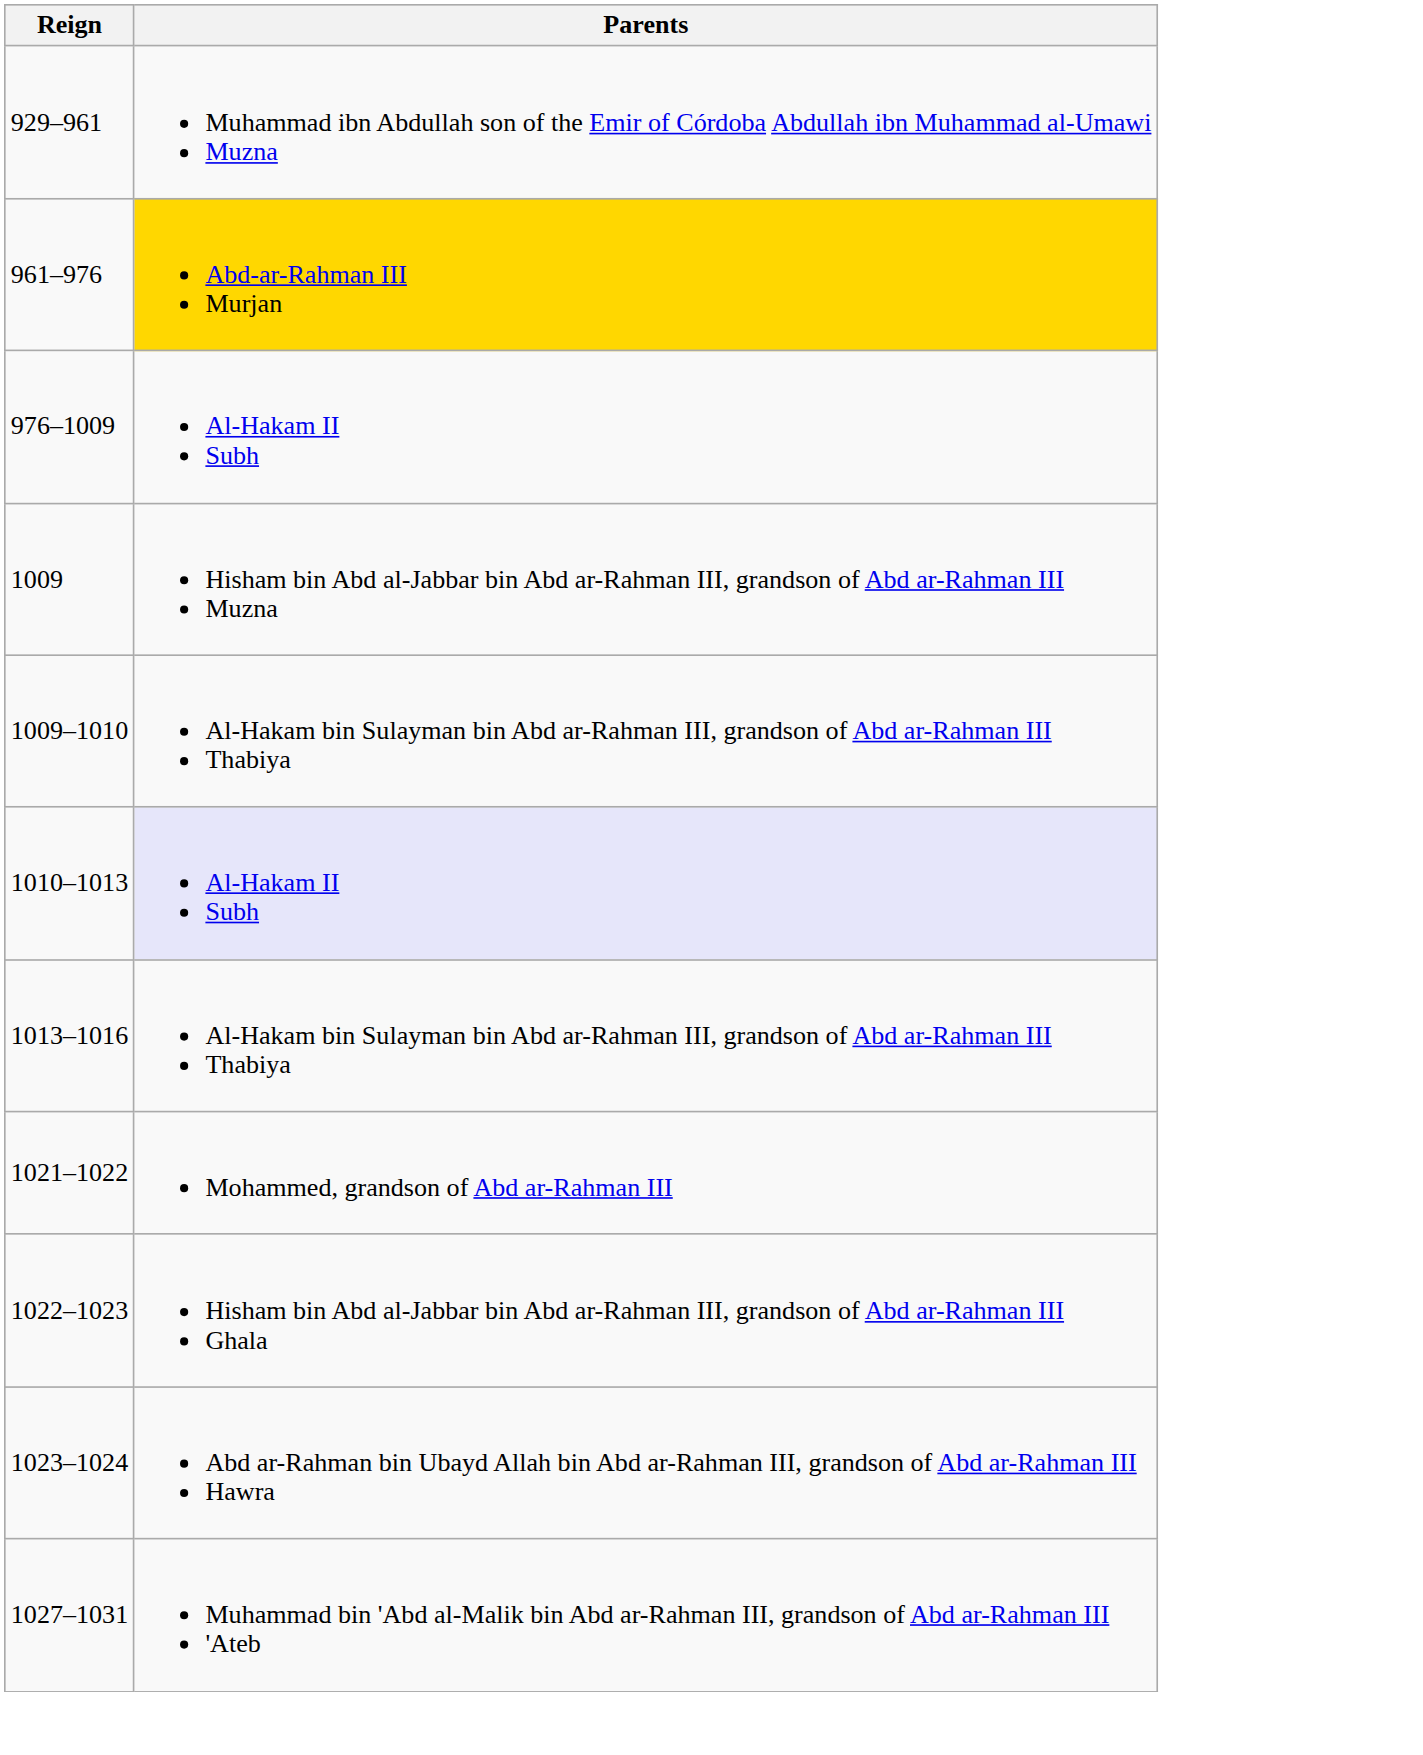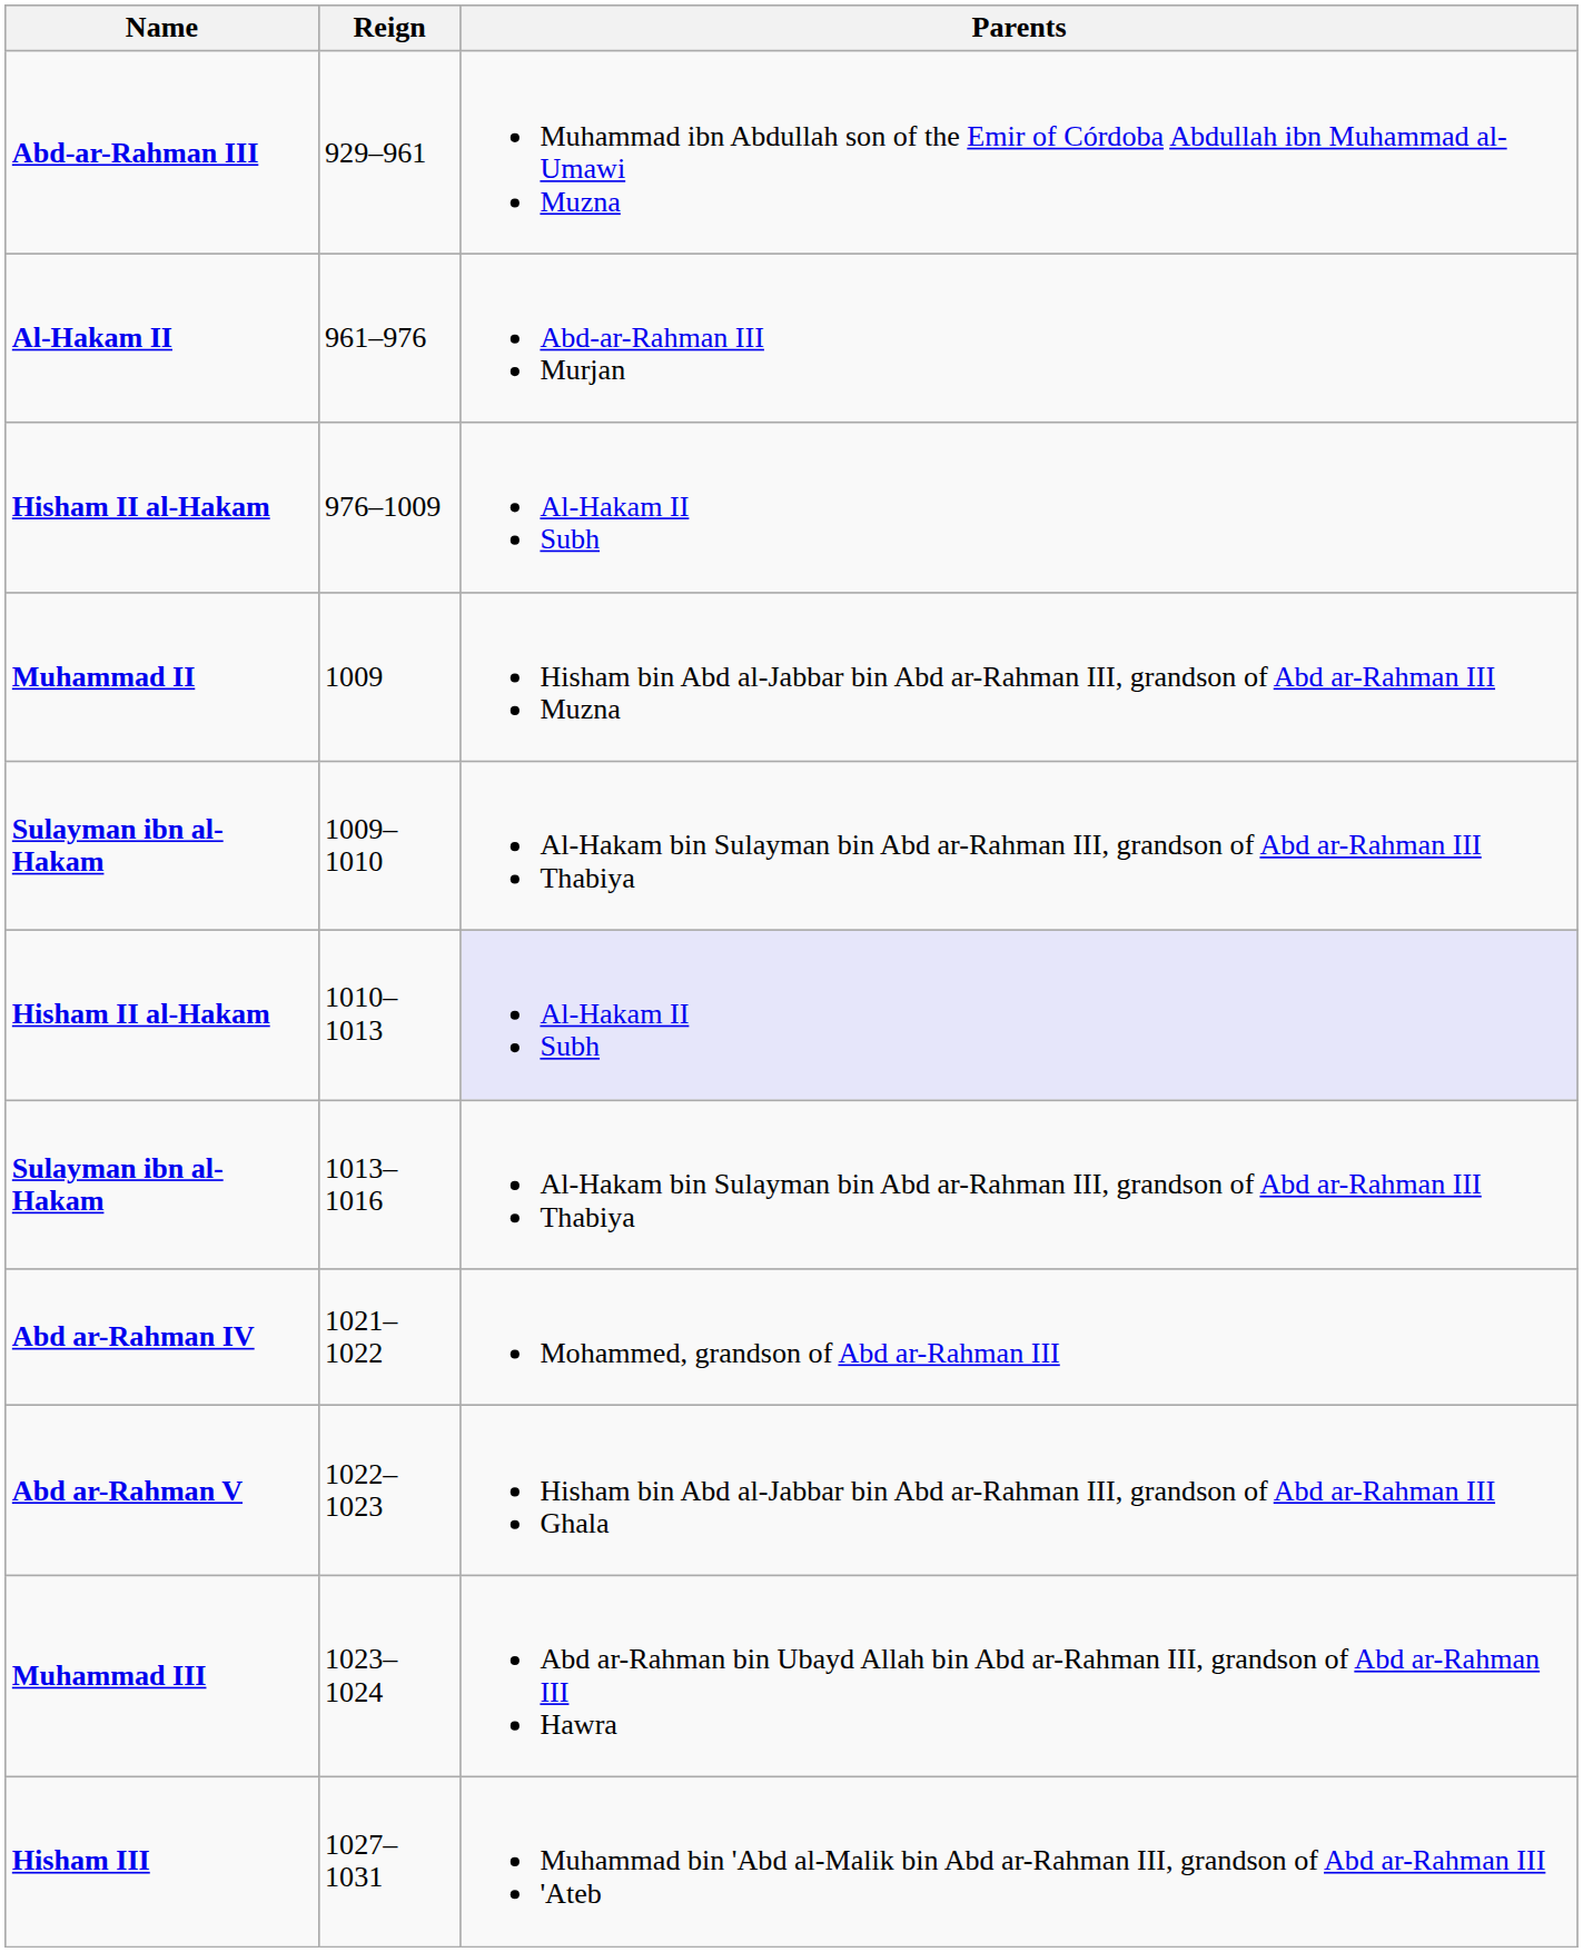 <table class="wikitable">
 <tr>
+<th>Name</th>
 <th>Reign</th>
 <th>Parents</th>
 </tr>
 <tr>
+<td><strong><a href='#'>Abd-ar-Rahman III</a></strong></td>
 <td>929–961</td>
 <td><br><ul><li>Muhammad ibn Abdullah son of the <a href='#'>Emir of Córdoba</a> <a href='#'>Abdullah ibn Muhammad al-Umawi</a></li><li><a href='#'>Muzna</a></li></ul></td>
 </tr>
 <tr>
+<td><strong><a href='#'>Al-Hakam II</a></strong></td>
 <td>961–976</td>
-<td style="background: gold;"><br><ul><li><a href='#'>Abd-ar-Rahman III</a></li><li>Murjan</li></ul></td>
+<td><br><ul><li><a href='#'>Abd-ar-Rahman III</a></li><li>Murjan</li></ul></td>
 </tr>
 <tr>
+<td><strong><a href='#'>Hisham II al-Hakam</a></strong></td>
 <td>976–1009</td>
 <td><br><ul><li><a href='#'>Al-Hakam II</a></li><li><a href='#'>Subh</a></li></ul></td>
 </tr>
 <tr>
+<td><a href='#'><strong>Muhammad II</strong></a></td>
 <td>1009</td>
 <td><br><ul><li>Hisham bin Abd al-Jabbar bin Abd ar-Rahman III, grandson of <a href='#'>Abd ar-Rahman III</a></li><li>Muzna</li></ul></td>
 </tr>
 <tr>
+<td><strong><a href='#'>Sulayman ibn al-Hakam</a></strong></td>
 <td>1009–1010</td>
 <td><br><ul><li>Al-Hakam bin Sulayman bin Abd ar-Rahman III, grandson of <a href='#'>Abd ar-Rahman III</a></li><li>Thabiya</li></ul></td>
 </tr>
 <tr>
+<td><strong><a href='#'>Hisham II al-Hakam</a></strong></td>
 <td>1010–1013</td>
 <td style="background: lavender;"><br><ul><li><a href='#'>Al-Hakam II</a></li><li><a href='#'>Subh</a></li></ul></td>
 </tr>
 <tr>
+<td><strong><a href='#'>Sulayman ibn al-Hakam</a></strong></td>
 <td>1013–1016</td>
 <td><br><ul><li>Al-Hakam bin Sulayman bin Abd ar-Rahman III, grandson of <a href='#'>Abd ar-Rahman III</a></li><li>Thabiya</li></ul></td>
 </tr>
 <tr>
+<td><strong><a href='#'>Abd ar-Rahman IV</a></strong></td>
 <td>1021–1022</td>
 <td><br><ul><li>Mohammed, grandson of <a href='#'>Abd ar-Rahman III</a></li></ul></td>
 </tr>
 <tr>
+<td><strong><a href='#'>Abd ar-Rahman V</a></strong></td>
 <td>1022–1023</td>
 <td><br><ul><li>Hisham bin Abd al-Jabbar bin Abd ar-Rahman III, grandson of <a href='#'>Abd ar-Rahman III</a></li><li>Ghala</li></ul></td>
 </tr>
 <tr>
+<td><a href='#'><strong>Muhammad III</strong></a></td>
 <td>1023–1024</td>
 <td><br><ul><li>Abd ar-Rahman bin Ubayd Allah bin Abd ar-Rahman III, grandson of <a href='#'>Abd ar-Rahman III</a></li><li>Hawra</li></ul></td>
 </tr>
 <tr>
+<td><strong><a href='#'>Hisham III</a></strong></td>
 <td>1027–1031</td>
 <td><br><ul><li>Muhammad bin 'Abd al-Malik bin Abd ar-Rahman III, grandson of <a href='#'>Abd ar-Rahman III</a></li><li>'Ateb</li></ul></td>
 </tr>
 </table>
